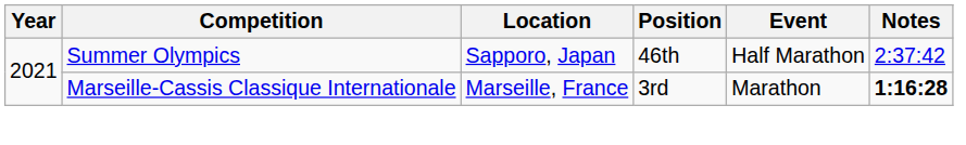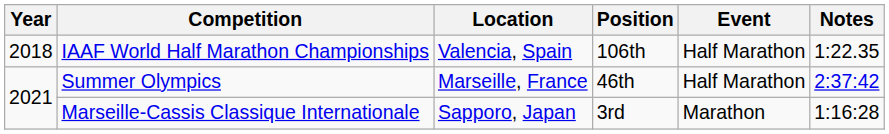 <table class="wikitable">
 <tr>
 <th>Year</th>
 <th>Competition</th>
 <th>Location</th>
 <th>Position</th>
 <th>Event</th>
 <th>Notes</th>
 </tr>
 <tr>
+<td>2018</td>
+<td><a href='#'>IAAF World Half Marathon Championships</a></td>
+<td><a href='#'>Valencia</a>, <a href='#'>Spain</a></td>
+<td>106th</td>
+<td>Half Marathon</td>
+<td>1:22.35</td>
+</tr>
+<tr>
 <td rowspan=2>2021</td>
 <td><a href='#'>Summer Olympics</a></td>
-<td><a href='#'>Sapporo</a>, <a href='#'>Japan</a></td>
+<td><a href='#'>Marseille</a>, <a href='#'>France</a></td>
 <td>46th</td>
 <td>Half Marathon</td>
 <td><a href='#'>2:37:42</a></td>
 </tr>
 <tr>
 <td><a href='#'>Marseille-Cassis Classique Internationale</a></td>
-<td><a href='#'>Marseille</a>, <a href='#'>France</a></td>
+<td><a href='#'>Sapporo</a>, <a href='#'>Japan</a></td>
 <td>3rd</td>
 <td>Marathon</td>
-<td><strong>1:16:28</strong></td>
+<td>1:16:28</td>
 </tr>
 </table>
